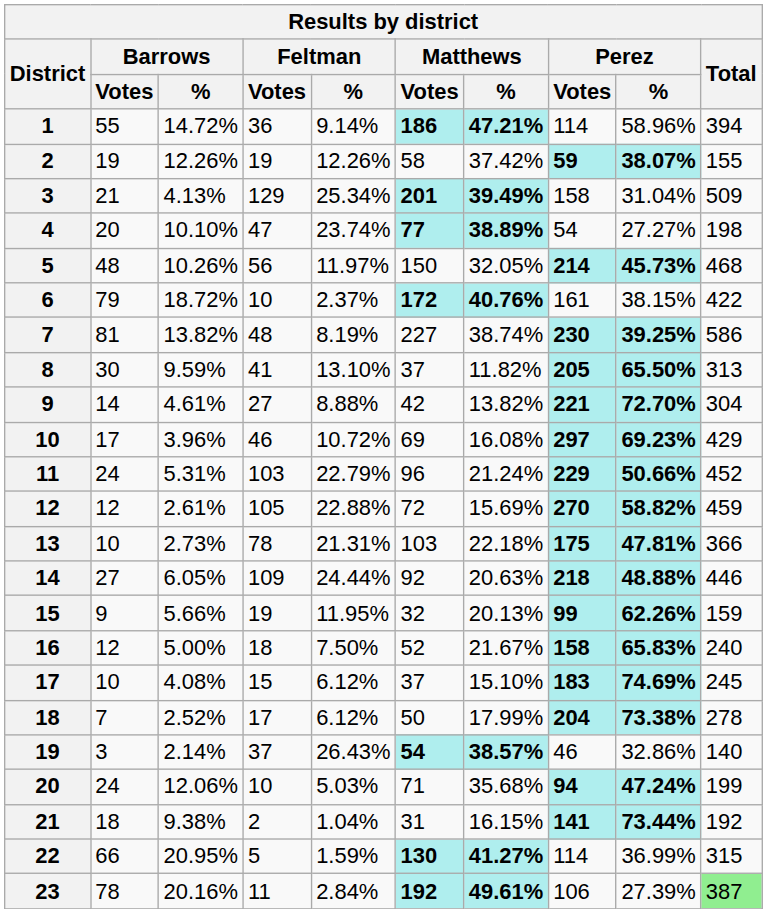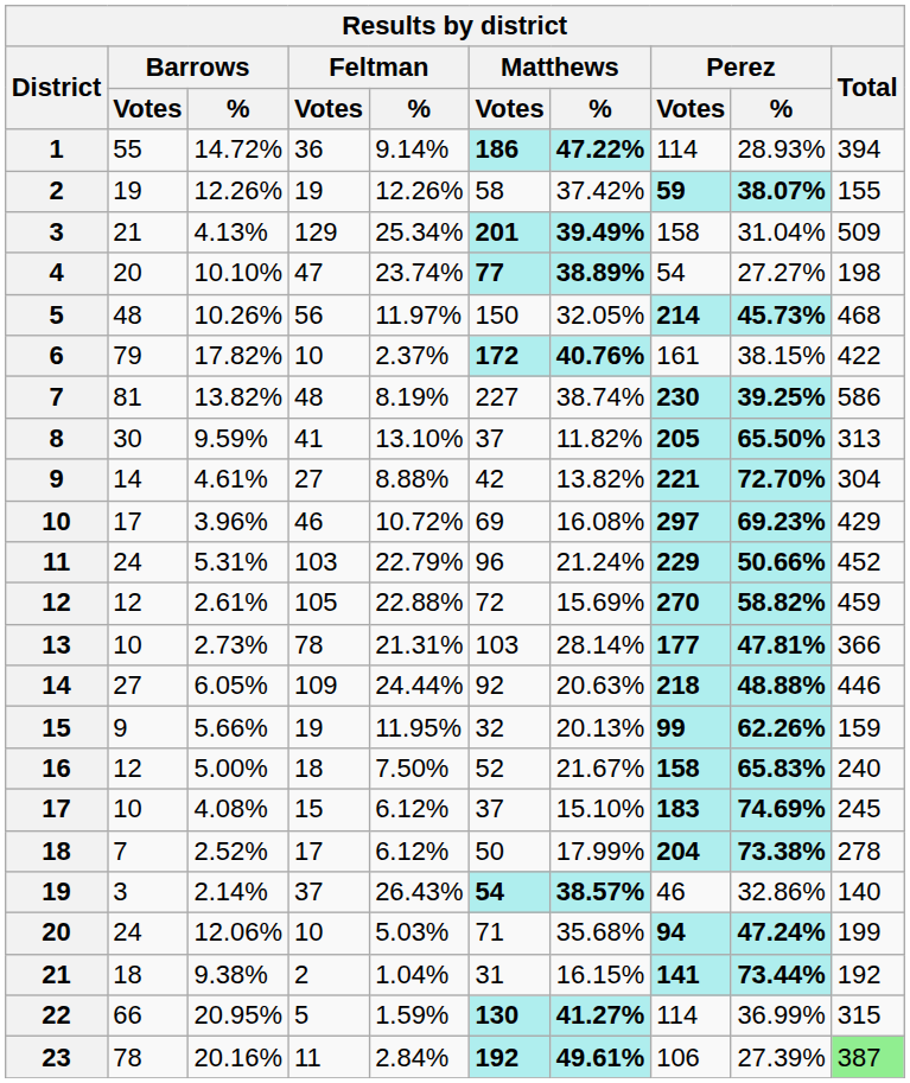 <table class="wikitable sortable">
 <tr>
 <th colspan=10 textalign=center>Results by district</th>
 </tr>
 <tr>
 <th rowspan=2>District</th>
 <th colspan=2>Barrows</th>
 <th colspan=2>Feltman</th>
 <th colspan=2>Matthews</th>
 <th colspan=2>Perez</th>
 <th rowspan=2>Total</th>
 </tr>
 <tr>
 <th>Votes</th>
 <th>%</th>
 <th>Votes</th>
 <th>%</th>
 <th>Votes</th>
 <th>%</th>
 <th>Votes</th>
 <th>%</th>
 </tr>
 <tr>
 <th>1</th>
 <td>55</td>
 <td>14.72%</td>
 <td>36</td>
 <td>9.14%</td>
 <td style="background:#afeeee"><strong>186</strong></td>
-<td style="background:#afeeee"><strong>47.21%</strong></td>
+<td style="background:#afeeee"><strong>47.22%</strong></td>
 <td>114</td>
-<td>58.96%</td>
+<td>28.93%</td>
 <td>394</td>
 </tr>
 <tr>
 <th>2</th>
 <td>19</td>
 <td>12.26%</td>
 <td>19</td>
 <td>12.26%</td>
 <td>58</td>
 <td>37.42%</td>
 <td style="background:#afeeee"><strong>59</strong></td>
 <td style="background:#afeeee"><strong>38.07%</strong></td>
 <td>155</td>
 </tr>
 <tr>
 <th>3</th>
 <td>21</td>
 <td>4.13%</td>
 <td>129</td>
 <td>25.34%</td>
 <td style="background:#afeeee"><strong>201</strong></td>
 <td style="background:#afeeee"><strong>39.49%</strong></td>
 <td>158</td>
 <td>31.04%</td>
 <td>509</td>
 </tr>
 <tr>
 <th>4</th>
 <td>20</td>
 <td>10.10%</td>
 <td>47</td>
 <td>23.74%</td>
 <td style="background:#afeeee"><strong>77</strong></td>
 <td style="background:#afeeee"><strong>38.89%</strong></td>
 <td>54</td>
 <td>27.27%</td>
 <td>198</td>
 </tr>
 <tr>
 <th>5</th>
 <td>48</td>
 <td>10.26%</td>
 <td>56</td>
 <td>11.97%</td>
 <td>150</td>
 <td>32.05%</td>
 <td style="background:#afeeee"><strong>214</strong></td>
 <td style="background:#afeeee"><strong>45.73%</strong></td>
 <td>468</td>
 </tr>
 <tr>
 <th>6</th>
 <td>79</td>
-<td>18.72%</td>
+<td>17.82%</td>
 <td>10</td>
 <td>2.37%</td>
 <td style="background:#afeeee"><strong>172</strong></td>
 <td style="background:#afeeee"><strong>40.76%</strong></td>
 <td>161</td>
 <td>38.15%</td>
 <td>422</td>
 </tr>
 <tr>
 <th>7</th>
 <td>81</td>
 <td>13.82%</td>
 <td>48</td>
 <td>8.19%</td>
 <td>227</td>
 <td>38.74%</td>
 <td style="background:#afeeee"><strong>230</strong></td>
 <td style="background:#afeeee"><strong>39.25%</strong></td>
 <td>586</td>
 </tr>
 <tr>
 <th>8</th>
 <td>30</td>
 <td>9.59%</td>
 <td>41</td>
 <td>13.10%</td>
 <td>37</td>
 <td>11.82%</td>
 <td style="background:#afeeee"><strong>205</strong></td>
 <td style="background:#afeeee"><strong>65.50%</strong></td>
 <td>313</td>
 </tr>
 <tr>
 <th>9</th>
 <td>14</td>
 <td>4.61%</td>
 <td>27</td>
 <td>8.88%</td>
 <td>42</td>
 <td>13.82%</td>
 <td style="background:#afeeee"><strong>221</strong></td>
 <td style="background:#afeeee"><strong>72.70%</strong></td>
 <td>304</td>
 </tr>
 <tr>
 <th>10</th>
 <td>17</td>
 <td>3.96%</td>
 <td>46</td>
 <td>10.72%</td>
 <td>69</td>
 <td>16.08%</td>
 <td style="background:#afeeee"><strong>297</strong></td>
 <td style="background:#afeeee"><strong>69.23%</strong></td>
 <td>429</td>
 </tr>
 <tr>
 <th>11</th>
 <td>24</td>
 <td>5.31%</td>
 <td>103</td>
 <td>22.79%</td>
 <td>96</td>
 <td>21.24%</td>
 <td style="background:#afeeee"><strong>229</strong></td>
 <td style="background:#afeeee"><strong>50.66%</strong></td>
 <td>452</td>
 </tr>
 <tr>
 <th>12</th>
 <td>12</td>
 <td>2.61%</td>
 <td>105</td>
 <td>22.88%</td>
 <td>72</td>
 <td>15.69%</td>
 <td style="background:#afeeee"><strong>270</strong></td>
 <td style="background:#afeeee"><strong>58.82%</strong></td>
 <td>459</td>
 </tr>
 <tr>
 <th>13</th>
 <td>10</td>
 <td>2.73%</td>
 <td>78</td>
 <td>21.31%</td>
 <td>103</td>
-<td>22.18%</td>
-<td style="background:#afeeee"><strong>175</strong></td>
+<td>28.14%</td>
+<td style="background:#afeeee"><strong>177</strong></td>
 <td style="background:#afeeee"><strong>47.81%</strong></td>
 <td>366</td>
 </tr>
 <tr>
 <th>14</th>
 <td>27</td>
 <td>6.05%</td>
 <td>109</td>
 <td>24.44%</td>
 <td>92</td>
 <td>20.63%</td>
 <td style="background:#afeeee"><strong>218</strong></td>
 <td style="background:#afeeee"><strong>48.88%</strong></td>
 <td>446</td>
 </tr>
 <tr>
 <th>15</th>
 <td>9</td>
 <td>5.66%</td>
 <td>19</td>
 <td>11.95%</td>
 <td>32</td>
 <td>20.13%</td>
 <td style="background:#afeeee"><strong>99</strong></td>
 <td style="background:#afeeee"><strong>62.26%</strong></td>
 <td>159</td>
 </tr>
 <tr>
 <th>16</th>
 <td>12</td>
 <td>5.00%</td>
 <td>18</td>
 <td>7.50%</td>
 <td>52</td>
 <td>21.67%</td>
 <td style="background:#afeeee"><strong>158</strong></td>
 <td style="background:#afeeee"><strong>65.83%</strong></td>
 <td>240</td>
 </tr>
 <tr>
 <th>17</th>
 <td>10</td>
 <td>4.08%</td>
 <td>15</td>
 <td>6.12%</td>
 <td>37</td>
 <td>15.10%</td>
 <td style="background:#afeeee"><strong>183</strong></td>
 <td style="background:#afeeee"><strong>74.69%</strong></td>
 <td>245</td>
 </tr>
 <tr>
 <th>18</th>
 <td>7</td>
 <td>2.52%</td>
 <td>17</td>
 <td>6.12%</td>
 <td>50</td>
 <td>17.99%</td>
 <td style="background:#afeeee"><strong>204</strong></td>
 <td style="background:#afeeee"><strong>73.38%</strong></td>
 <td>278</td>
 </tr>
 <tr>
 <th>19</th>
 <td>3</td>
 <td>2.14%</td>
 <td>37</td>
 <td>26.43%</td>
 <td style="background:#afeeee"><strong>54</strong></td>
 <td style="background:#afeeee"><strong>38.57%</strong></td>
 <td>46</td>
 <td>32.86%</td>
 <td>140</td>
 </tr>
 <tr>
 <th>20</th>
 <td>24</td>
 <td>12.06%</td>
 <td>10</td>
 <td>5.03%</td>
 <td>71</td>
 <td>35.68%</td>
 <td style="background:#afeeee"><strong>94</strong></td>
 <td style="background:#afeeee"><strong>47.24%</strong></td>
 <td>199</td>
 </tr>
 <tr>
 <th>21</th>
 <td>18</td>
 <td>9.38%</td>
 <td>2</td>
 <td>1.04%</td>
 <td>31</td>
 <td>16.15%</td>
 <td style="background:#afeeee"><strong>141</strong></td>
 <td style="background:#afeeee"><strong>73.44%</strong></td>
 <td>192</td>
 </tr>
 <tr>
 <th>22</th>
 <td>66</td>
 <td>20.95%</td>
 <td>5</td>
 <td>1.59%</td>
 <td style="background:#afeeee"><strong>130</strong></td>
 <td style="background:#afeeee"><strong>41.27%</strong></td>
 <td>114</td>
 <td>36.99%</td>
 <td>315</td>
 </tr>
 <tr>
 <th>23</th>
 <td>78</td>
 <td>20.16%</td>
 <td>11</td>
 <td>2.84%</td>
 <td style="background:#afeeee"><strong>192</strong></td>
 <td style="background:#afeeee"><strong>49.61%</strong></td>
 <td>106</td>
 <td>27.39%</td>
 <td style="background: lightgreen;">387</td>
 </tr>
 </table>
